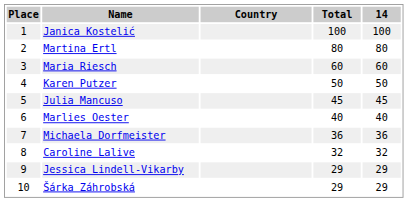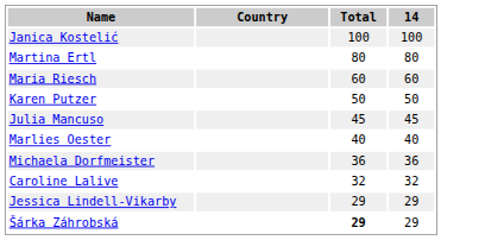 <table border="0" style="border: 1px solid #999; background-color:#FFFFFF; text-align:center; font-size:86%; line-height:15px;">
 <tr align="center" bgcolor="#CCCCCC">
-<th width=35>Place</th>
 <th width=170>Name</th>
 <th width=120>Country</th>
 <th width=50>Total</th>
 <th width=40>14</th>
 </tr>
 <tr bgcolor="#EFEFEF">
-<td>1</td>
 <td align="left"><a href='#'>Janica Kostelić</a></td>
 <td align="left"></td>
 <td>100</td>
 <td>100</td>
 </tr>
 <tr>
-<td>2</td>
 <td align="left"><a href='#'>Martina Ertl</a></td>
 <td align="left"></td>
 <td>80</td>
 <td>80</td>
 </tr>
 <tr bgcolor="#EFEFEF">
-<td>3</td>
 <td align="left"><a href='#'>Maria Riesch</a></td>
 <td align="left"></td>
 <td>60</td>
 <td>60</td>
 </tr>
 <tr>
-<td>4</td>
 <td align="left"><a href='#'>Karen Putzer</a></td>
 <td align="left"></td>
 <td>50</td>
 <td>50</td>
 </tr>
 <tr bgcolor="#EFEFEF">
-<td>5</td>
 <td align="left"><a href='#'>Julia Mancuso</a></td>
 <td align="left"></td>
 <td>45</td>
 <td>45</td>
 </tr>
 <tr>
-<td>6</td>
 <td align="left"><a href='#'>Marlies Oester</a></td>
 <td align="left"> </td>
 <td>40</td>
 <td>40</td>
 </tr>
 <tr bgcolor="#EFEFEF">
-<td>7</td>
 <td align="left"><a href='#'>Michaela Dorfmeister</a></td>
 <td align="left"></td>
 <td>36</td>
 <td>36</td>
 </tr>
 <tr>
-<td>8</td>
 <td align="left"><a href='#'>Caroline Lalive</a></td>
 <td align="left"></td>
 <td>32</td>
 <td>32</td>
 </tr>
 <tr bgcolor="#EFEFEF">
-<td>9</td>
 <td align="left"><a href='#'>Jessica Lindell-Vikarby</a></td>
 <td align="left"></td>
 <td>29</td>
 <td>29</td>
 </tr>
 <tr>
-<td>10</td>
 <td align="left"><a href='#'>Šárka Záhrobská</a></td>
 <td align="left"></td>
-<td>29</td>
+<td><strong>29</strong></td>
 <td>29</td>
 </tr>
 </table>
